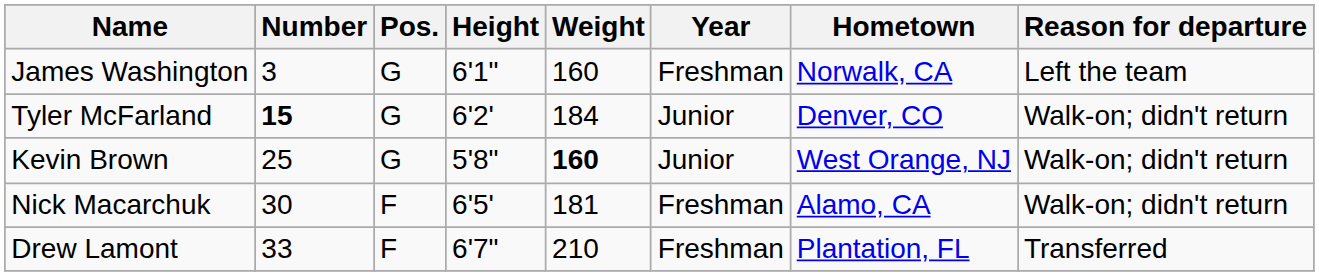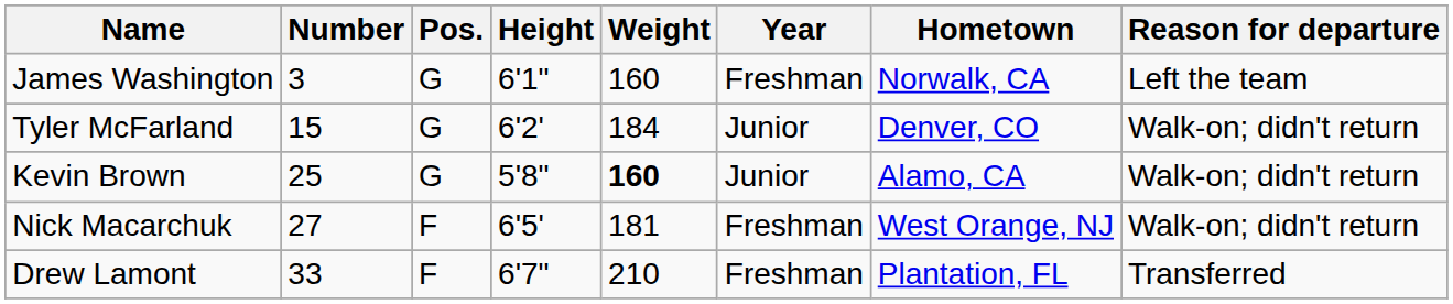 <table class="wikitable sortable" border="1">
 <tr>
 <th>Name</th>
 <th>Number</th>
 <th>Pos.</th>
 <th>Height</th>
 <th>Weight</th>
 <th>Year</th>
 <th>Hometown</th>
 <th class="unsortable">Reason for departure</th>
 </tr>
 <tr>
 <td>James Washington</td>
 <td>3</td>
 <td>G</td>
 <td>6'1"</td>
 <td>160</td>
 <td>Freshman</td>
 <td><a href='#'>Norwalk, CA</a></td>
 <td>Left the team</td>
 </tr>
 <tr>
 <td>Tyler McFarland</td>
-<td><strong>15</strong></td>
+<td>15</td>
 <td>G</td>
 <td>6'2'</td>
 <td>184</td>
 <td>Junior</td>
 <td><a href='#'>Denver, CO</a></td>
 <td>Walk-on; didn't return</td>
 </tr>
 <tr>
 <td>Kevin Brown</td>
 <td>25</td>
 <td>G</td>
 <td>5'8"</td>
 <td><strong>160</strong></td>
 <td>Junior</td>
-<td><a href='#'>West Orange, NJ</a></td>
+<td><a href='#'>Alamo, CA</a></td>
 <td>Walk-on; didn't return</td>
 </tr>
 <tr>
 <td>Nick Macarchuk</td>
-<td>30</td>
+<td>27</td>
 <td>F</td>
 <td>6'5'</td>
 <td>181</td>
 <td>Freshman</td>
-<td><a href='#'>Alamo, CA</a></td>
+<td><a href='#'>West Orange, NJ</a></td>
 <td>Walk-on; didn't return</td>
 </tr>
 <tr>
 <td>Drew Lamont</td>
 <td>33</td>
 <td>F</td>
 <td>6'7"</td>
 <td>210</td>
 <td>Freshman</td>
 <td><a href='#'>Plantation, FL</a></td>
 <td>Transferred</td>
 </tr>
 </table>
